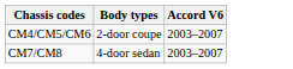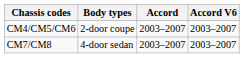 <table class="wikitable">
 <tr>
 <th>Chassis codes</th>
 <th>Body types</th>
+<th>Accord</th>
 <th>Accord V6</th>
 </tr>
 <tr>
 <td>CM4/CM5/CM6</td>
 <td>2-door coupe</td>
 <td>2003–2007</td>
+<td>2003–2007</td>
 </tr>
 <tr>
 <td>CM7/CM8</td>
 <td>4-door sedan</td>
 <td>2003–2007</td>
+<td>2003–2007</td>
 </tr>
 </table>
